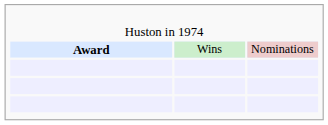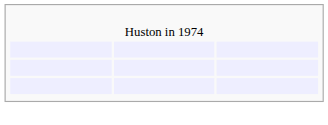 <table class="infobox" style="width: 25em; text-align: left; font-size: 70%; vertical-align: middle;">
 <tr>
 <td colspan="3" style="text-align:center;"><br>Huston in 1974</td>
-</tr>
-<tr bgcolor=#D9E8FF style="text-align:center;">
-<th style="vertical-align: middle;">Award</th>
-<td style="background:#cceecc; font-size:8pt;" width="60px">Wins</td>
-<td style="background:#eecccc; font-size:8pt;" width="60px">Nominations</td>
 </tr>
 <tr bgcolor=#eeeeff>
 <td align="center"><br></td>
 <td></td>
 <td></td>
 </tr>
 <tr bgcolor=#eeeeff>
 <td align="center"><br></td>
 <td></td>
 <td></td>
 </tr>
 <tr bgcolor=#eeeeff>
 <td align="center"><br></td>
 <td></td>
 <td></td>
 </tr>
 <tr>
 </tr>
 </table>
